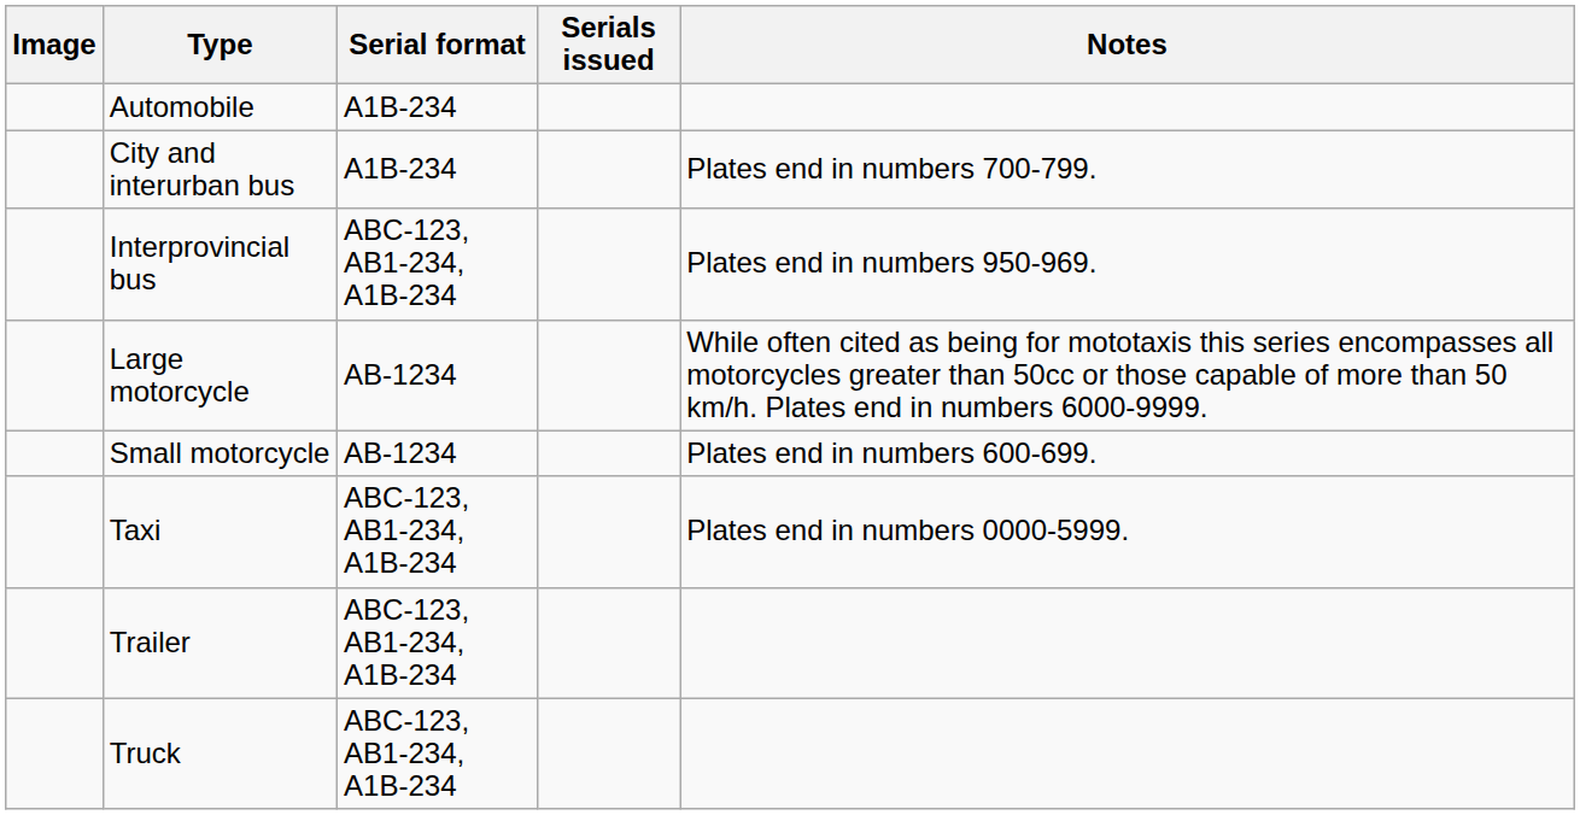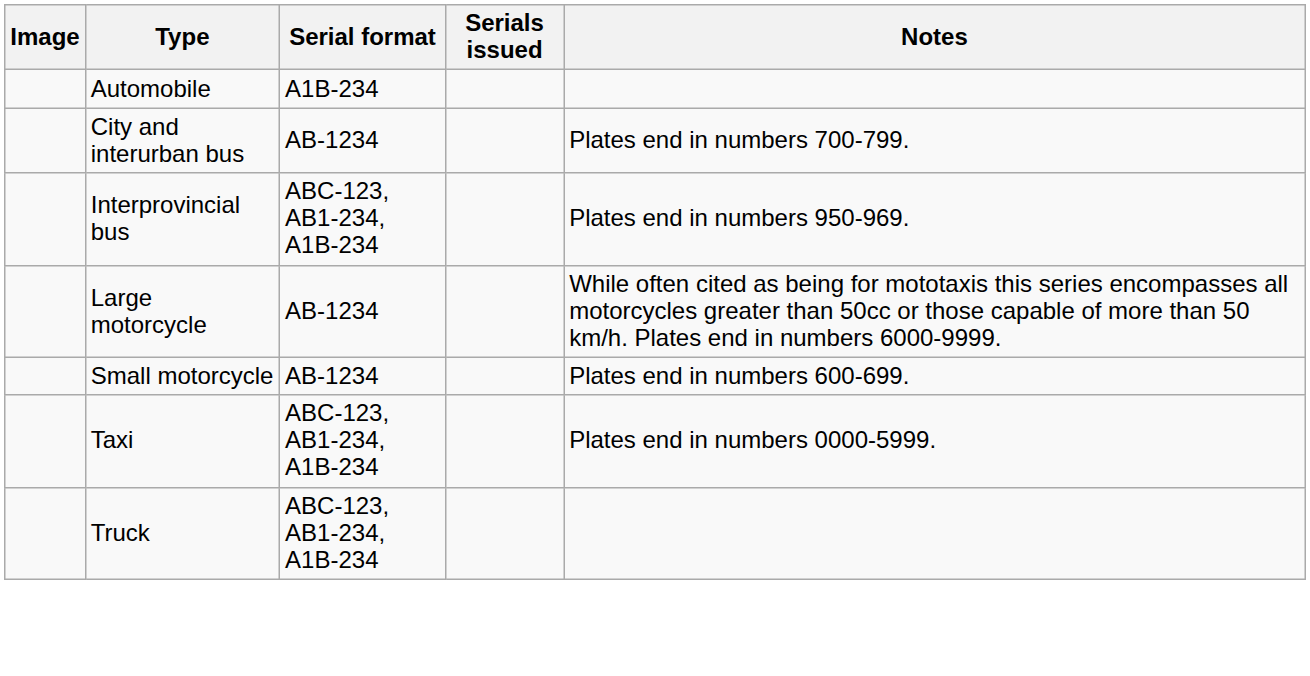 <table class="wikitable collapsible sortable">
 <tr>
 <th>Image</th>
 <th>Type</th>
 <th>Serial format</th>
 <th>Serials issued</th>
 <th>Notes</th>
 </tr>
 <tr>
 <td></td>
 <td>Automobile</td>
 <td>A1B-234</td>
 <td></td>
 <td></td>
 </tr>
 <tr>
 <td></td>
 <td>City and interurban bus</td>
-<td>A1B-234</td>
+<td>AB-1234</td>
 <td></td>
 <td>Plates end in numbers 700-799.</td>
 </tr>
 <tr>
 <td></td>
 <td>Interprovincial bus</td>
 <td>ABC-123, AB1-234, A1B-234</td>
 <td></td>
 <td>Plates end in numbers 950-969.</td>
 </tr>
 <tr>
 <td></td>
 <td>Large motorcycle</td>
 <td>AB-1234</td>
 <td></td>
 <td>While often cited as being for mototaxis this series encompasses all motorcycles greater than 50cc or those capable of more than 50 km/h. Plates end in numbers 6000-9999.</td>
 </tr>
 <tr>
 <td></td>
 <td>Small motorcycle</td>
 <td>AB-1234</td>
 <td></td>
 <td>Plates end in numbers 600-699.</td>
 </tr>
 <tr>
 <td></td>
 <td>Taxi</td>
 <td>ABC-123, AB1-234, A1B-234</td>
 <td></td>
 <td>Plates end in numbers 0000-5999.</td>
 </tr>
 <tr>
 <td></td>
-<td>Trailer</td>
-<td>ABC-123, AB1-234, A1B-234</td>
-<td></td>
-<td></td>
-</tr>
-<tr>
-<td></td>
 <td>Truck</td>
 <td>ABC-123, AB1-234, A1B-234</td>
 <td></td>
 <td></td>
 </tr>
 </table>
